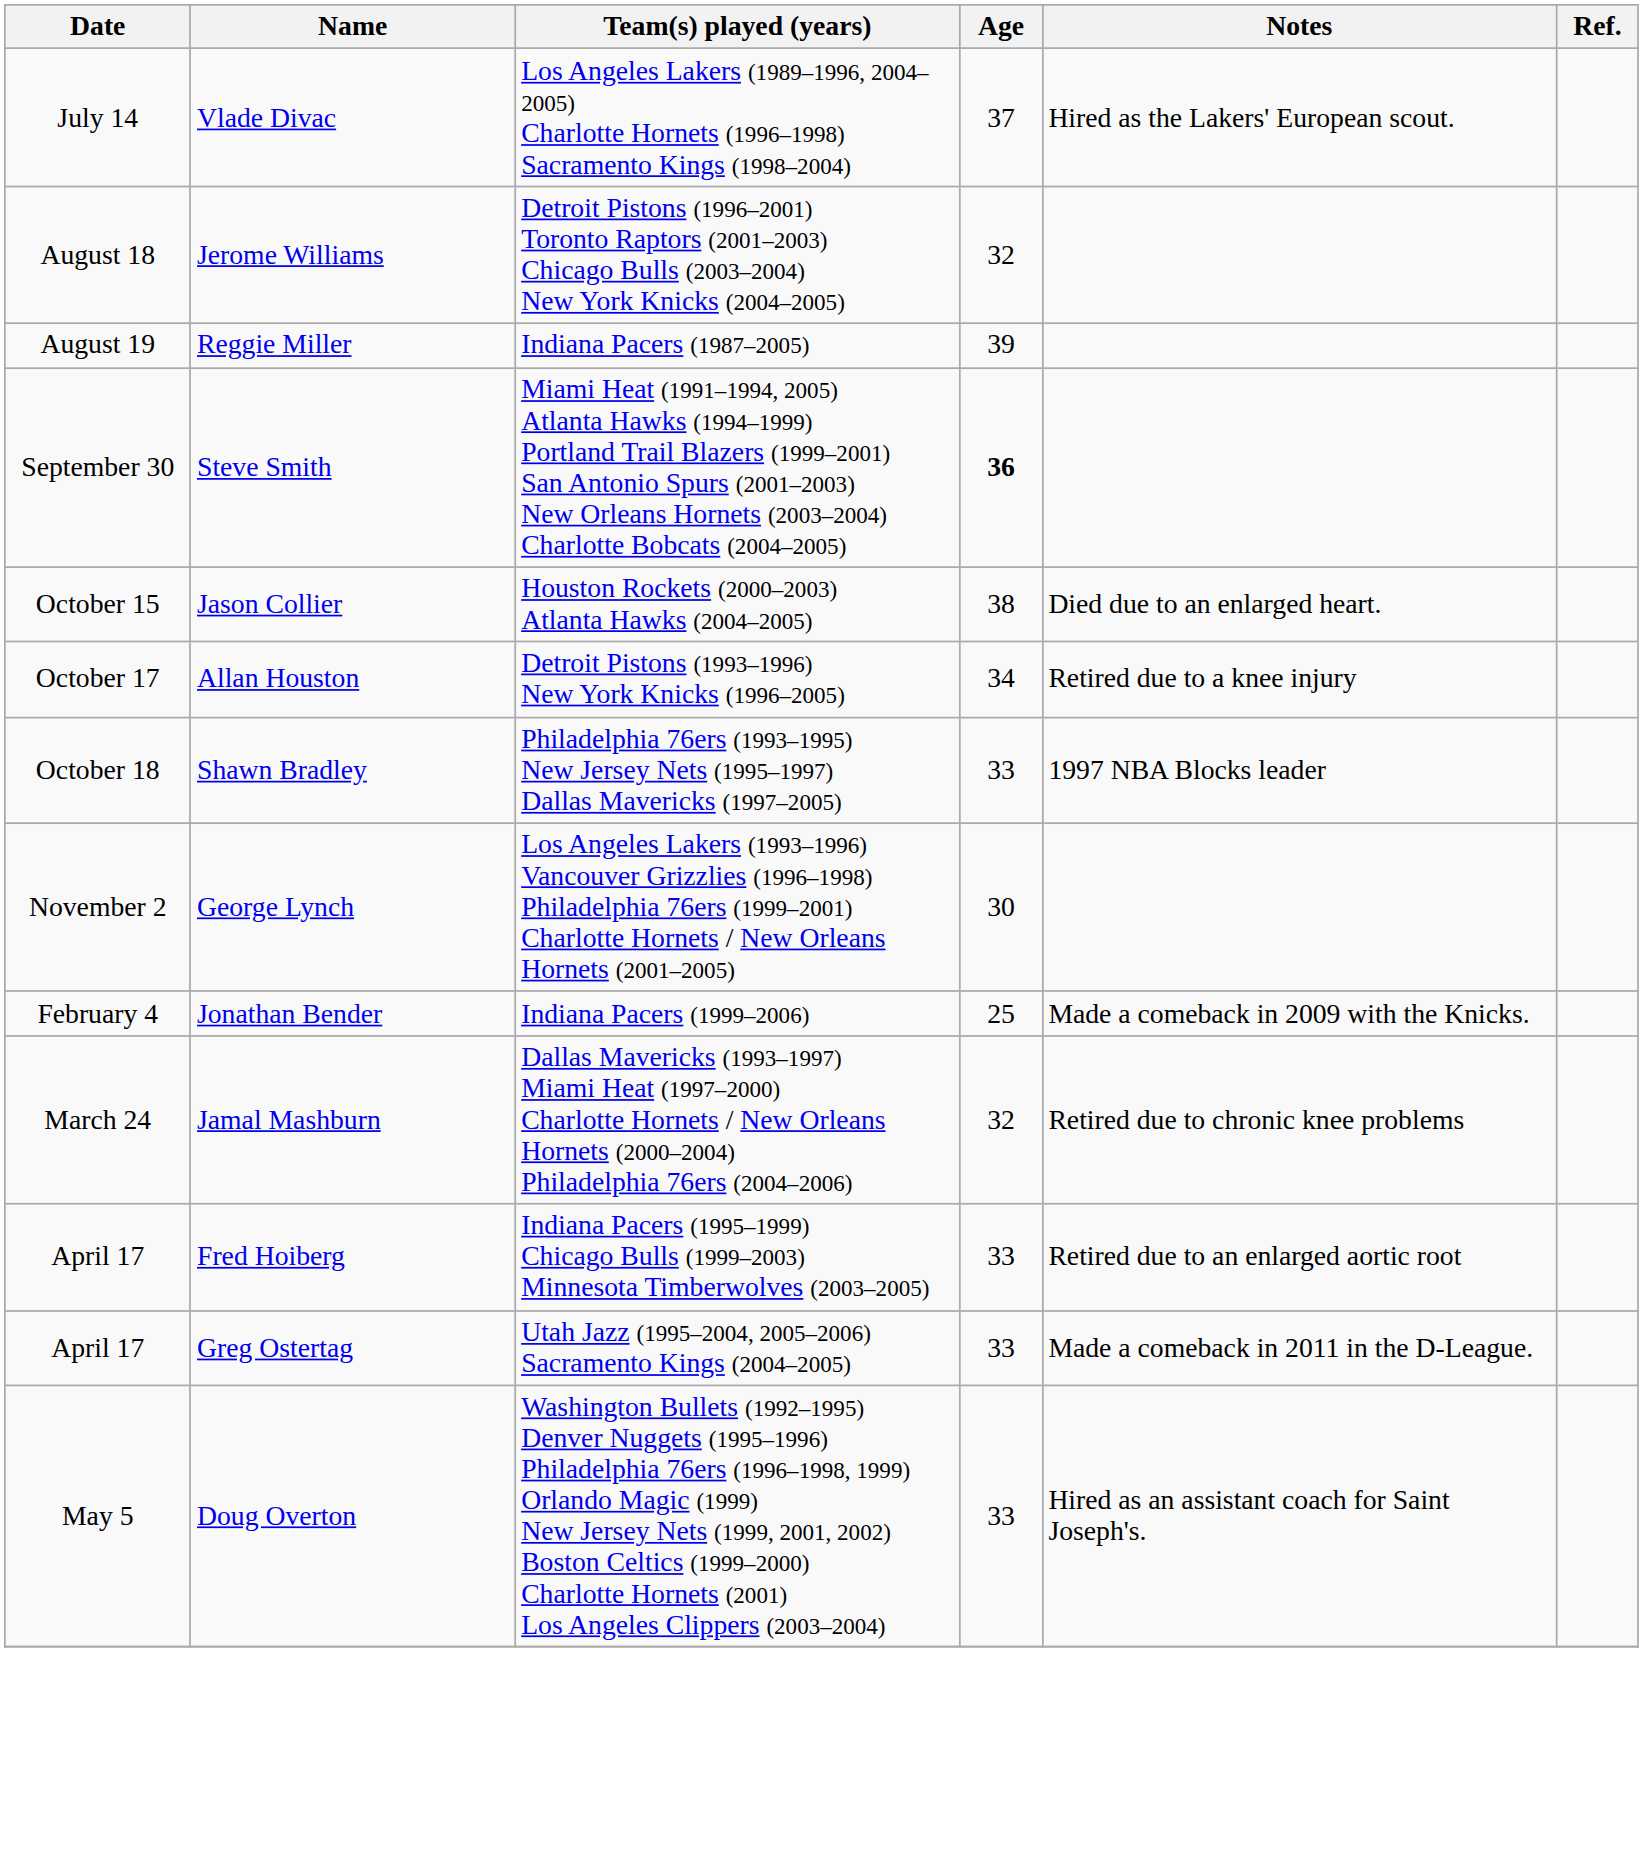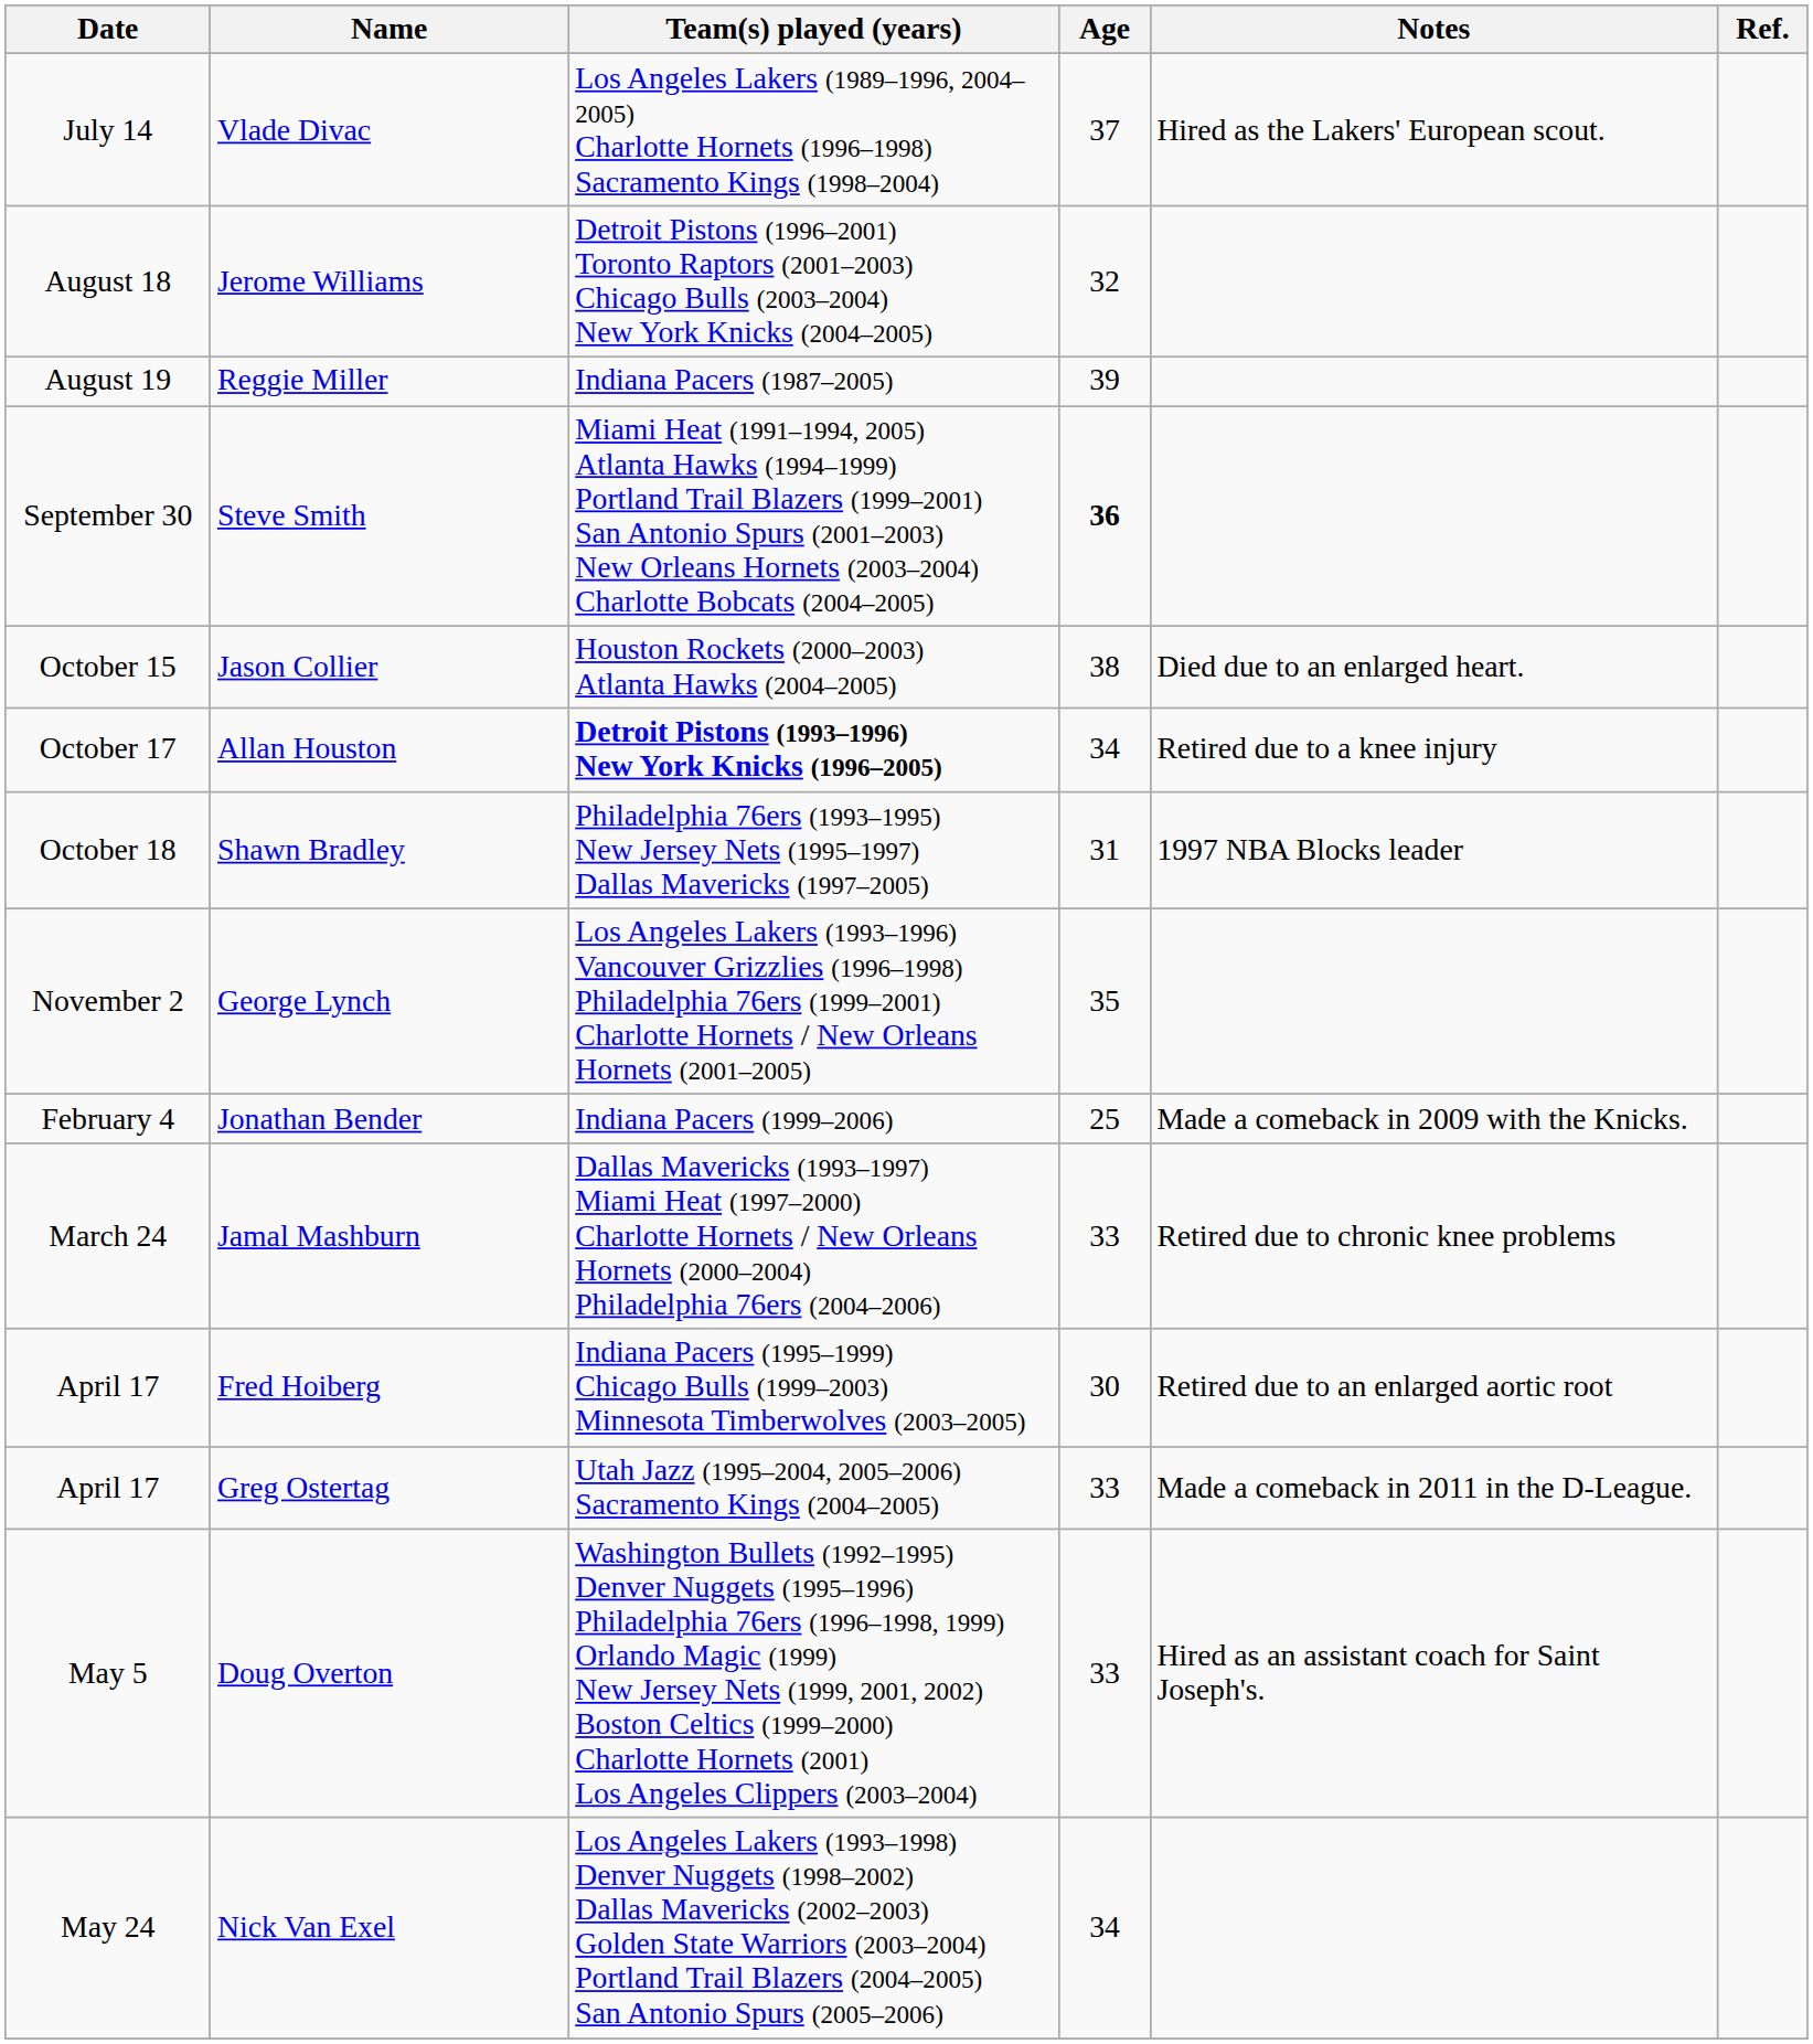 <table class="wikitable">
 <tr>
 <th style="width:100px">Date</th>
 <th style="width:180px">Name</th>
 <th style="width:250px">Team(s) played (years)</th>
 <th style="width:40px">Age</th>
 <th style="width:290px">Notes</th>
 <th style="width:40px">Ref.</th>
 </tr>
 <tr>
 <td align=center>July 14</td>
 <td><a href='#'>Vlade Divac</a></td>
 <td><a href='#'>Los Angeles Lakers</a> <small>(1989–1996, 2004–2005)</small><br><a href='#'>Charlotte Hornets</a> <small>(1996–1998)</small><br><a href='#'>Sacramento Kings</a> <small>(1998–2004)</small></td>
 <td align=center>37</td>
 <td>Hired as the Lakers' European scout.</td>
 <td></td>
 </tr>
 <tr>
 <td align=center>August 18</td>
 <td><a href='#'>Jerome Williams</a></td>
 <td><a href='#'>Detroit Pistons</a> <small>(1996–2001)</small><br><a href='#'>Toronto Raptors</a> <small>(2001–2003)</small><br><a href='#'>Chicago Bulls</a> <small>(2003–2004)</small><br><a href='#'>New York Knicks</a> <small>(2004–2005)</small></td>
 <td align=center>32</td>
 <td></td>
 <td></td>
 </tr>
 <tr>
 <td align=center>August 19</td>
 <td><a href='#'>Reggie Miller</a></td>
 <td><a href='#'>Indiana Pacers</a> <small>(1987–2005)</small></td>
 <td align=center>39</td>
 <td></td>
 <td></td>
 </tr>
 <tr>
 <td align=center>September 30</td>
 <td><a href='#'>Steve Smith</a></td>
 <td><a href='#'>Miami Heat</a> <small>(1991–1994, 2005)</small><br><a href='#'>Atlanta Hawks</a> <small>(1994–1999)</small><br><a href='#'>Portland Trail Blazers</a> <small>(1999–2001)</small><br><a href='#'>San Antonio Spurs</a> <small>(2001–2003)</small><br><a href='#'>New Orleans Hornets</a> <small>(2003–2004)</small><br><a href='#'>Charlotte Bobcats</a> <small>(2004–2005)</small></td>
 <td align=center><strong>36</strong></td>
 <td></td>
 <td></td>
 </tr>
 <tr>
 <td align=center>October 15</td>
 <td><a href='#'>Jason Collier</a></td>
 <td><a href='#'>Houston Rockets</a> <small>(2000–2003)</small><br><a href='#'>Atlanta Hawks</a> <small>(2004–2005)</small></td>
 <td align=center>38</td>
 <td>Died due to an enlarged heart.</td>
 <td></td>
 </tr>
 <tr>
 <td align=center>October 17</td>
 <td><a href='#'>Allan Houston</a></td>
-<td><a href='#'>Detroit Pistons</a> <small>(1993–1996)</small><br><a href='#'>New York Knicks</a> <small>(1996–2005)</small></td>
+<td><strong><a href='#'>Detroit Pistons</a> <small>(1993–1996)</small><br><a href='#'>New York Knicks</a> <small>(1996–2005)</small></strong></td>
 <td align=center>34</td>
 <td>Retired due to a knee injury</td>
 <td></td>
 </tr>
 <tr>
 <td align=center>October 18</td>
 <td><a href='#'>Shawn Bradley</a></td>
 <td><a href='#'>Philadelphia 76ers</a> <small>(1993–1995)</small><br><a href='#'>New Jersey Nets</a> <small>(1995–1997)</small><br><a href='#'>Dallas Mavericks</a> <small>(1997–2005)</small></td>
-<td align=center>33</td>
+<td align=center>31</td>
 <td>1997 NBA Blocks leader</td>
 <td></td>
 </tr>
 <tr>
 <td align=center>November 2</td>
 <td><a href='#'>George Lynch</a></td>
 <td><a href='#'>Los Angeles Lakers</a> <small>(1993–1996)</small><br><a href='#'>Vancouver Grizzlies</a> <small>(1996–1998)</small><br><a href='#'>Philadelphia 76ers</a> <small>(1999–2001)</small><br><a href='#'>Charlotte Hornets</a> / <a href='#'>New Orleans Hornets</a> <small>(2001–2005)</small></td>
-<td align=center>30</td>
+<td align=center>35</td>
 <td></td>
 <td></td>
 </tr>
 <tr>
 <td align=center>February 4</td>
 <td><a href='#'>Jonathan Bender</a></td>
 <td><a href='#'>Indiana Pacers</a> <small>(1999–2006)</small></td>
 <td align=center>25</td>
 <td>Made a comeback in 2009 with the Knicks.</td>
 <td></td>
 </tr>
 <tr>
 <td align=center>March 24</td>
 <td><a href='#'>Jamal Mashburn</a></td>
 <td><a href='#'>Dallas Mavericks</a> <small>(1993–1997)</small><br><a href='#'>Miami Heat</a> <small>(1997–2000)</small><br><a href='#'>Charlotte Hornets</a> / <a href='#'>New Orleans Hornets</a> <small>(2000–2004)</small><br><a href='#'>Philadelphia 76ers</a> <small>(2004–2006)</small></td>
-<td align=center>32</td>
+<td align=center>33</td>
 <td>Retired due to chronic knee problems</td>
 <td></td>
 </tr>
 <tr>
 <td align=center>April 17</td>
 <td><a href='#'>Fred Hoiberg</a></td>
 <td><a href='#'>Indiana Pacers</a> <small>(1995–1999)</small><br><a href='#'>Chicago Bulls</a> <small>(1999–2003)</small><br><a href='#'>Minnesota Timberwolves</a> <small>(2003–2005)</small></td>
-<td align=center>33</td>
+<td align=center>30</td>
 <td>Retired due to an enlarged aortic root</td>
 <td></td>
 </tr>
 <tr>
 <td align=center>April 17</td>
 <td><a href='#'>Greg Ostertag</a></td>
 <td><a href='#'>Utah Jazz</a> <small>(1995–2004, 2005–2006)</small><br><a href='#'>Sacramento Kings</a> <small>(2004–2005)</small></td>
 <td align=center>33</td>
 <td>Made a comeback in 2011 in the D-League.</td>
 <td></td>
 </tr>
 <tr>
 <td align=center>May 5</td>
 <td><a href='#'>Doug Overton</a></td>
 <td><a href='#'>Washington Bullets</a> <small>(1992–1995)</small><br><a href='#'>Denver Nuggets</a> <small>(1995–1996)</small><br><a href='#'>Philadelphia 76ers</a> <small>(1996–1998, 1999)</small><br><a href='#'>Orlando Magic</a> <small>(1999)</small><br><a href='#'>New Jersey Nets</a> <small>(1999, 2001, 2002)</small><br><a href='#'>Boston Celtics</a> <small>(1999–2000)</small><br><a href='#'>Charlotte Hornets</a> <small>(2001)</small><br><a href='#'>Los Angeles Clippers</a> <small>(2003–2004)</small></td>
 <td align=center>33</td>
 <td>Hired as an assistant coach for Saint Joseph's.</td>
 <td align=center></td>
 </tr>
 <tr>
+<td align=center>May 24</td>
+<td><a href='#'>Nick Van Exel</a></td>
+<td><a href='#'>Los Angeles Lakers</a> <small>(1993–1998)</small><br><a href='#'>Denver Nuggets</a> <small>(1998–2002)</small><br><a href='#'>Dallas Mavericks</a> <small>(2002–2003)</small><br><a href='#'>Golden State Warriors</a> <small>(2003–2004)</small><br><a href='#'>Portland Trail Blazers</a> <small>(2004–2005)</small><br><a href='#'>San Antonio Spurs</a> <small>(2005–2006)</small></td>
+<td align=center>34</td>
+<td></td>
+<td></td>
+</tr>
+<tr>
 </tr>
 </table>
